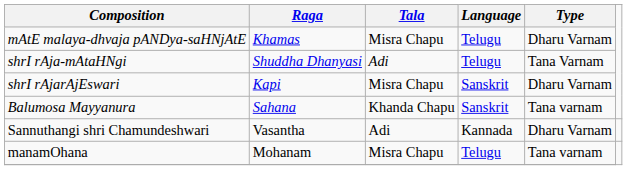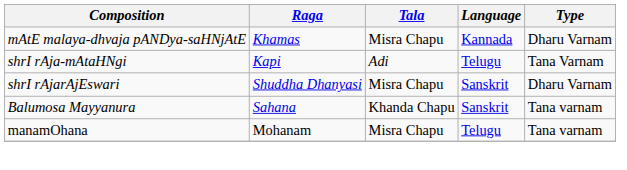 <table class="wikitable">
 <tr>
 <th><em>Composition</em></th>
 <th><em><a href='#'>Raga</a></em></th>
 <th><em><a href='#'>Tala</a></em></th>
 <th><em>Language</em></th>
 <th><em>Type</em></th>
 </tr>
 <tr>
 <td><em>mAtE malaya-dhvaja pANDya-saHNjAtE</em></td>
 <td><em><a href='#'>Khamas</a></em></td>
 <td>Misra Chapu</td>
-<td><a href='#'>Telugu</a></td>
+<td><a href='#'>Kannada</a></td>
 <td>Dharu Varnam</td>
 </tr>
 <tr>
 <td><em>shrI rAja-mAtaHNgi</em></td>
-<td><em><a href='#'>Shuddha Dhanyasi</a></em></td>
+<td><em><a href='#'>Kapi</a></em></td>
 <td><em>Adi</em></td>
 <td><a href='#'>Telugu</a></td>
 <td>Tana Varnam</td>
 </tr>
 <tr>
 <td><em>shrI rAjarAjEswari</em></td>
-<td><em><a href='#'>Kapi</a></em></td>
+<td><em><a href='#'>Shuddha Dhanyasi</a></em></td>
 <td>Misra Chapu</td>
 <td><a href='#'>Sanskrit</a></td>
 <td>Dharu Varnam</td>
 </tr>
 <tr>
 <td><em>Balumosa Mayyanura</em></td>
 <td><em><a href='#'>Sahana</a></em></td>
 <td>Khanda Chapu</td>
 <td><a href='#'>Sanskrit</a></td>
 <td>Tana varnam</td>
 </tr>
 <tr>
-<td>Sannuthangi shri Chamundeshwari</td>
-<td>Vasantha</td>
-<td>Adi</td>
-<td>Kannada</td>
-<td>Dharu Varnam</td>
-<td></td>
-</tr>
-<tr>
 <td>manamOhana</td>
 <td>Mohanam</td>
 <td>Misra Chapu</td>
 <td><a href='#'>Telugu</a></td>
 <td>Tana varnam</td>
 </tr>
 <tr>
 </tr>
 </table>
